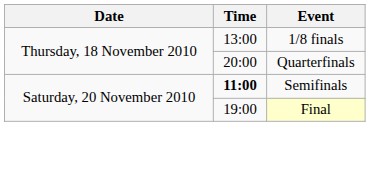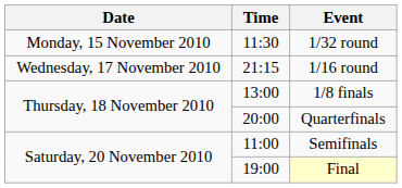 <table class = "wikitable" style="text-align:center;">
 <tr>
 <th width=220>Date</th>
 <th width=50>Time</th>
 <th width=100>Event</th>
+</tr>
+<tr>
+<td>Monday, 15 November 2010</td>
+<td>11:30</td>
+<td>1/32 round</td>
+</tr>
+<tr>
+<td>Wednesday, 17 November 2010</td>
+<td>21:15</td>
+<td>1/16 round</td>
 </tr>
 <tr>
 <td rowspan=2>Thursday, 18 November 2010</td>
 <td>13:00</td>
 <td>1/8 finals</td>
 </tr>
 <tr>
 <td>20:00</td>
 <td>Quarterfinals</td>
 </tr>
 <tr>
 <td rowspan=2>Saturday, 20 November 2010</td>
-<td><strong>11:00</strong></td>
+<td>11:00</td>
 <td>Semifinals</td>
 </tr>
 <tr>
 <td>19:00</td>
 <td bgcolor=ffffcc>Final</td>
 </tr>
 </table>
